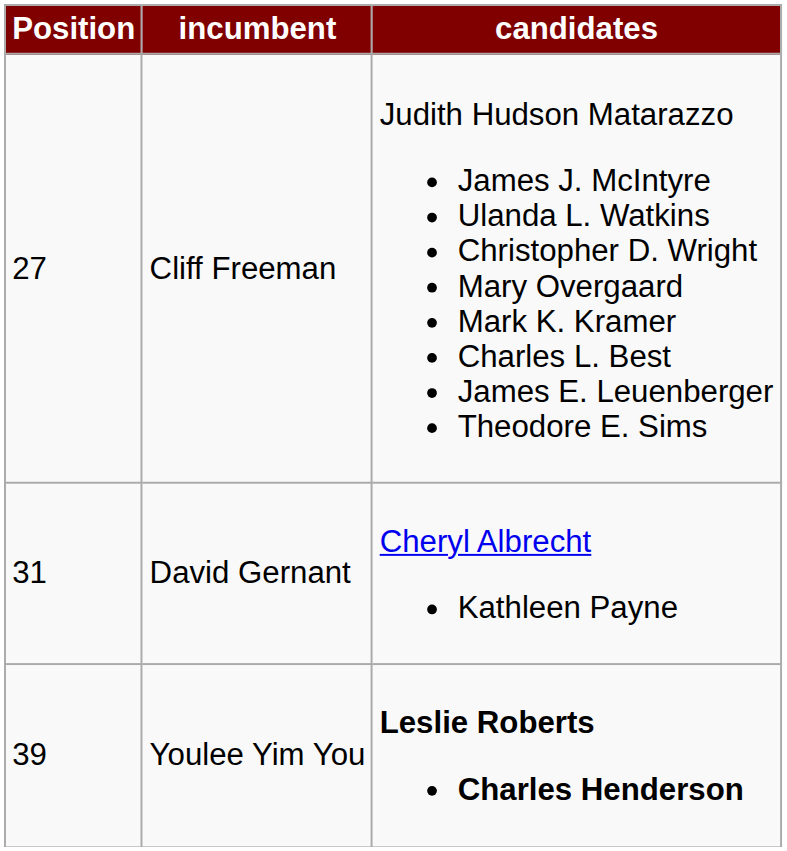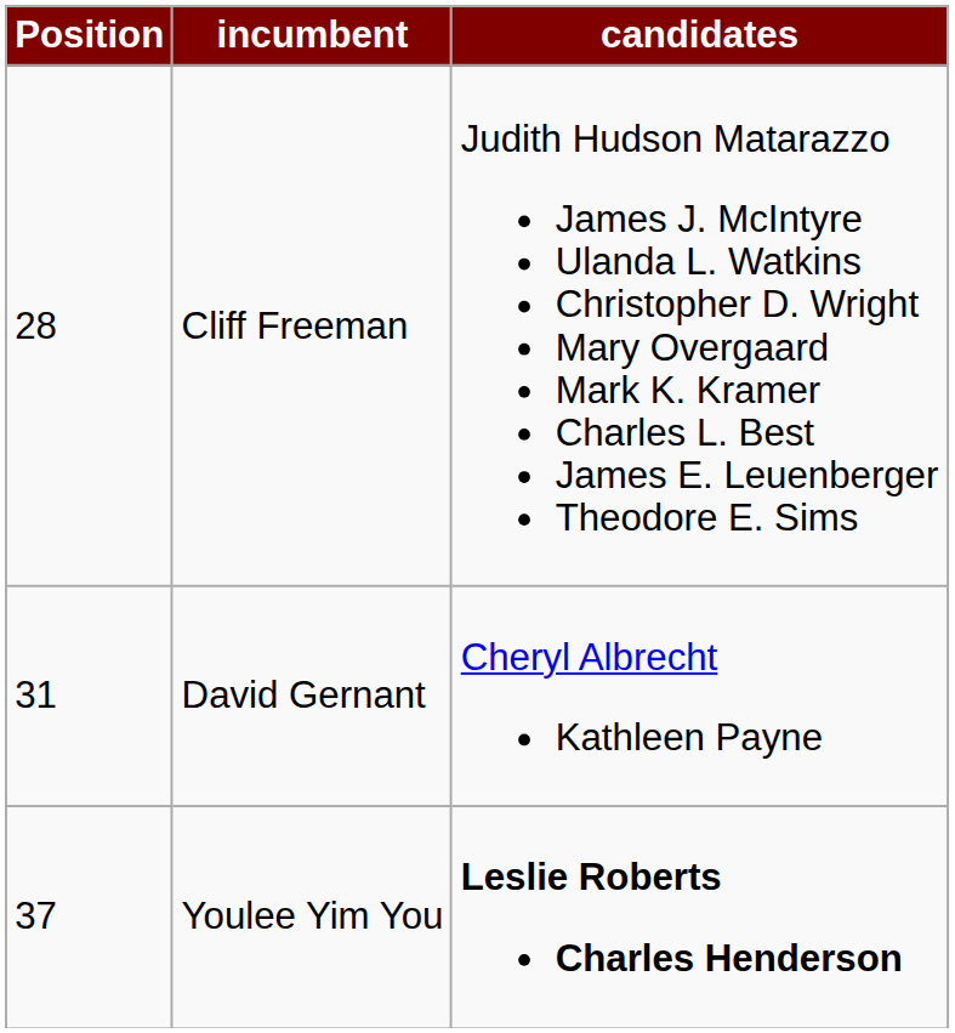 <table class="wikitable">
 <tr>
 <th style="background:maroon; color:white">Position</th>
 <th style="background:maroon; color:white">incumbent</th>
 <th style="background:maroon; color:white">candidates</th>
 </tr>
 <tr>
-<td>27</td>
+<td>28</td>
 <td>Cliff Freeman</td>
 <td><br> Judith Hudson Matarazzo<ul><li>James J. McIntyre</li><li>Ulanda L. Watkins</li><li>Christopher D. Wright</li><li>Mary Overgaard</li><li>Mark K. Kramer</li><li>Charles L. Best</li><li>James E. Leuenberger</li><li>Theodore E. Sims</li></ul></td>
 </tr>
 <tr>
 <td>31</td>
 <td>David Gernant</td>
 <td><br> <a href='#'>Cheryl Albrecht</a><ul><li>Kathleen Payne</li></ul></td>
 </tr>
 <tr>
-<td>39</td>
+<td>37</td>
 <td>Youlee Yim You</td>
 <td><strong><br> Leslie Roberts<ul><li>Charles Henderson</li></ul></strong></td>
 </tr>
 </table>
